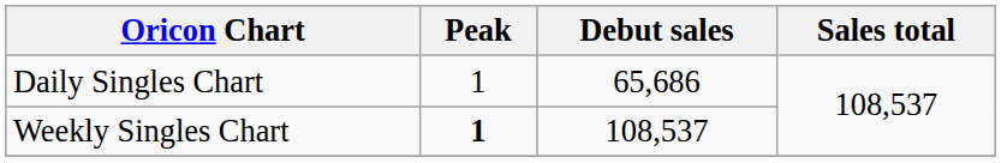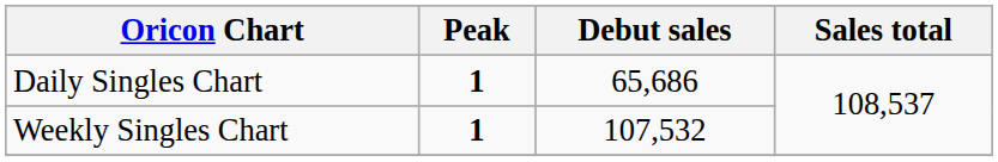 <table class="wikitable" style="width:500px;">
 <tr>
 <th><a href='#'>Oricon</a> Chart</th>
 <th>Peak</th>
 <th>Debut sales</th>
 <th>Sales total</th>
 </tr>
 <tr>
 <td>Daily Singles Chart</td>
-<td style="text-align:center;">1</td>
+<td style="text-align:center;"><strong>1</strong></td>
 <td style="text-align:center;">65,686</td>
 <td style="text-align:center;" rowspan="2">108,537</td>
 </tr>
 <tr>
 <td>Weekly Singles Chart</td>
 <td style="text-align:center;"><strong>1 </strong></td>
-<td style="text-align:center;">108,537</td>
+<td style="text-align:center;">107,532</td>
 </tr>
 <tr>
 </tr>
 </table>
